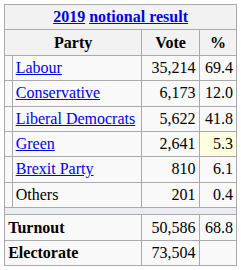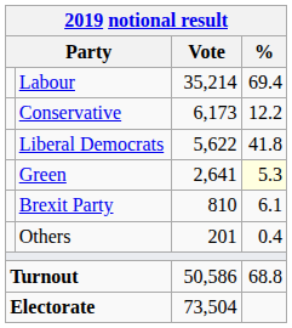 <table class="wikitable">
 <tr>
 <th colspan="4"><a href='#'>2019</a> <a href='#'>notional result</a></th>
 </tr>
 <tr>
 <th bgcolor="#DDDDFF" width="130px" colspan="2">Party</th>
 <th bgcolor="#DDDDFF" width="50px">Vote</th>
 <th bgcolor="#DDDDFF" width="30px">%</th>
 </tr>
 <tr>
 <td></td>
 <td><a href='#'>Labour</a></td>
 <td align=right>35,214</td>
 <td align=right>69.4</td>
 </tr>
 <tr>
 <td></td>
 <td><a href='#'>Conservative</a></td>
 <td align=right>6,173</td>
-<td align=right>12.0</td>
+<td align=right>12.2</td>
 </tr>
 <tr>
 <td></td>
 <td><a href='#'>Liberal Democrats</a></td>
 <td align=right>5,622</td>
 <td align=right>41.8</td>
 </tr>
 <tr>
 <td></td>
 <td><a href='#'>Green</a></td>
 <td align=right>2,641</td>
 <td align=right style="background: lightyellow;">5.3</td>
 </tr>
 <tr>
 <td></td>
 <td><a href='#'>Brexit Party</a></td>
 <td align=right>810</td>
 <td align=right>6.1</td>
 </tr>
 <tr>
 <td></td>
 <td>Others</td>
 <td align=right>201</td>
 <td align=right>0.4</td>
 </tr>
 <tr>
 <td colspan="4" bgcolor="#EAECF0"></td>
 </tr>
 <tr>
 <td colspan="2"><strong>Turnout</strong></td>
 <td align=right>50,586</td>
 <td align=right>68.8</td>
 </tr>
 <tr>
 <td colspan="2"><strong>Electorate</strong></td>
 <td align=right>73,504</td>
 </tr>
 </table>
